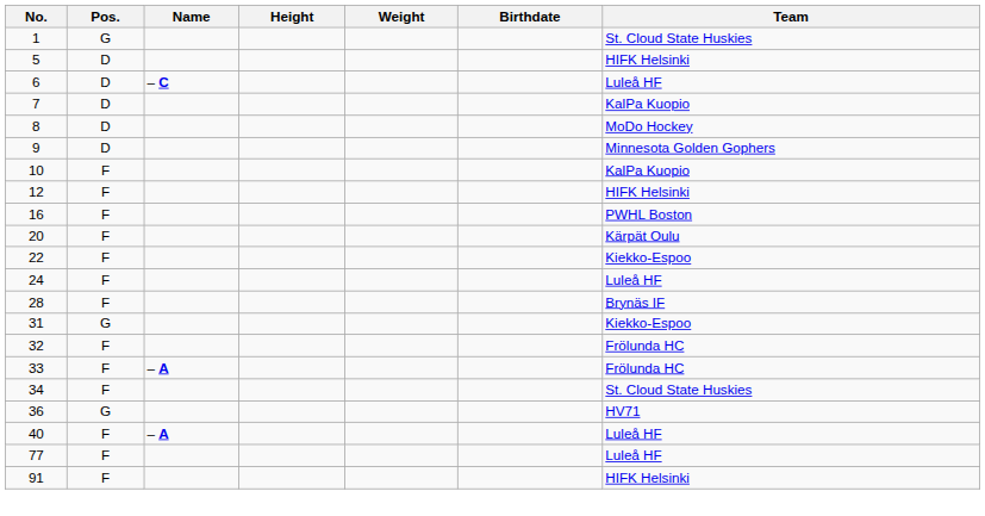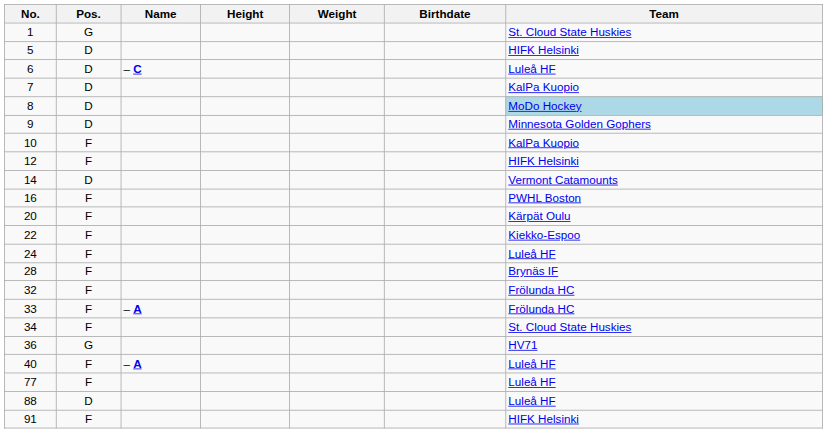 <table class="wikitable sortable" width="80%" style="font-size: 90%; text-align: center;">
 <tr>
 <th>No.</th>
 <th>Pos.</th>
 <th>Name</th>
 <th>Height</th>
 <th>Weight</th>
 <th>Birthdate</th>
 <th>Team</th>
 </tr>
 <tr>
 <td>1</td>
 <td>G</td>
 <td align=left></td>
 <td></td>
 <td></td>
 <td></td>
 <td align=left> <a href='#'>St. Cloud State Huskies</a></td>
 </tr>
 <tr>
 <td>5</td>
 <td>D</td>
 <td align=left></td>
 <td></td>
 <td></td>
 <td></td>
 <td align=left> <a href='#'>HIFK Helsinki</a></td>
 </tr>
 <tr>
 <td>6</td>
 <td>D</td>
 <td align=left> – <strong><a href='#'>C</a></strong></td>
 <td></td>
 <td></td>
 <td></td>
 <td align=left> <a href='#'>Luleå HF</a></td>
 </tr>
 <tr>
 <td>7</td>
 <td>D</td>
 <td align=left></td>
 <td></td>
 <td></td>
 <td></td>
 <td align=left> <a href='#'>KalPa Kuopio</a></td>
 </tr>
 <tr>
 <td>8</td>
 <td>D</td>
 <td align=left></td>
 <td></td>
 <td></td>
 <td></td>
-<td align=left> <a href='#'>MoDo Hockey</a></td>
+<td align=left style="background: lightblue;"> <a href='#'>MoDo Hockey</a></td>
 </tr>
 <tr>
 <td>9</td>
 <td>D</td>
 <td align=left></td>
 <td></td>
 <td></td>
 <td></td>
 <td align=left> <a href='#'>Minnesota Golden Gophers</a></td>
 </tr>
 <tr>
 <td>10</td>
 <td>F</td>
 <td align=left></td>
 <td></td>
 <td></td>
 <td></td>
 <td align=left> <a href='#'>KalPa Kuopio</a></td>
 </tr>
 <tr>
 <td>12</td>
 <td>F</td>
 <td align=left></td>
 <td></td>
 <td></td>
 <td></td>
 <td align=left> <a href='#'>HIFK Helsinki</a></td>
+</tr>
+<tr>
+<td>14</td>
+<td>D</td>
+<td align=left></td>
+<td></td>
+<td></td>
+<td></td>
+<td align=left> <a href='#'>Vermont Catamounts</a></td>
 </tr>
 <tr>
 <td>16</td>
 <td>F</td>
 <td align=left></td>
 <td></td>
 <td></td>
 <td></td>
 <td align=left> <a href='#'>PWHL Boston</a></td>
 </tr>
 <tr>
 <td>20</td>
 <td>F</td>
 <td align=left></td>
 <td></td>
 <td></td>
 <td></td>
 <td align=left> <a href='#'>Kärpät Oulu</a></td>
 </tr>
 <tr>
 <td>22</td>
 <td>F</td>
 <td align=left></td>
 <td></td>
 <td></td>
 <td></td>
 <td align=left> <a href='#'>Kiekko-Espoo</a></td>
 </tr>
 <tr>
 <td>24</td>
 <td>F</td>
 <td align=left></td>
 <td></td>
 <td></td>
 <td></td>
 <td align=left> <a href='#'>Luleå HF</a></td>
 </tr>
 <tr>
 <td>28</td>
 <td>F</td>
 <td align=left></td>
 <td></td>
 <td></td>
 <td></td>
 <td align=left> <a href='#'>Brynäs IF</a></td>
-</tr>
-<tr>
-<td>31</td>
-<td>G</td>
-<td align=left></td>
-<td></td>
-<td></td>
-<td></td>
-<td align=left> <a href='#'>Kiekko-Espoo</a></td>
 </tr>
 <tr>
 <td>32</td>
 <td>F</td>
 <td align=left></td>
 <td></td>
 <td></td>
 <td></td>
 <td align=left> <a href='#'>Frölunda HC</a></td>
 </tr>
 <tr>
 <td>33</td>
 <td>F</td>
 <td align=left> – <a href='#'><strong>A</strong></a></td>
 <td></td>
 <td></td>
 <td></td>
 <td align=left> <a href='#'>Frölunda HC</a></td>
 </tr>
 <tr>
 <td>34</td>
 <td>F</td>
 <td align=left></td>
 <td></td>
 <td></td>
 <td></td>
 <td align=left> <a href='#'>St. Cloud State Huskies</a></td>
 </tr>
 <tr>
 <td>36</td>
 <td>G</td>
 <td align=left></td>
 <td></td>
 <td></td>
 <td></td>
 <td align=left> <a href='#'>HV71</a></td>
 </tr>
 <tr>
 <td>40</td>
 <td>F</td>
 <td align=left> – <a href='#'><strong>A</strong></a></td>
 <td></td>
 <td></td>
 <td></td>
 <td align=left> <a href='#'>Luleå HF</a></td>
 </tr>
 <tr>
 <td>77</td>
 <td>F</td>
 <td align=left></td>
 <td></td>
 <td></td>
 <td></td>
 <td align=left> <a href='#'>Luleå HF</a></td>
 </tr>
 <tr>
+<td>88</td>
+<td>D</td>
+<td align=left></td>
+<td></td>
+<td></td>
+<td></td>
+<td align=left> <a href='#'>Luleå HF</a></td>
+</tr>
+<tr>
 <td>91</td>
 <td>F</td>
 <td align=left></td>
 <td></td>
 <td></td>
 <td></td>
 <td align=left> <a href='#'>HIFK Helsinki</a></td>
 </tr>
 </table>
